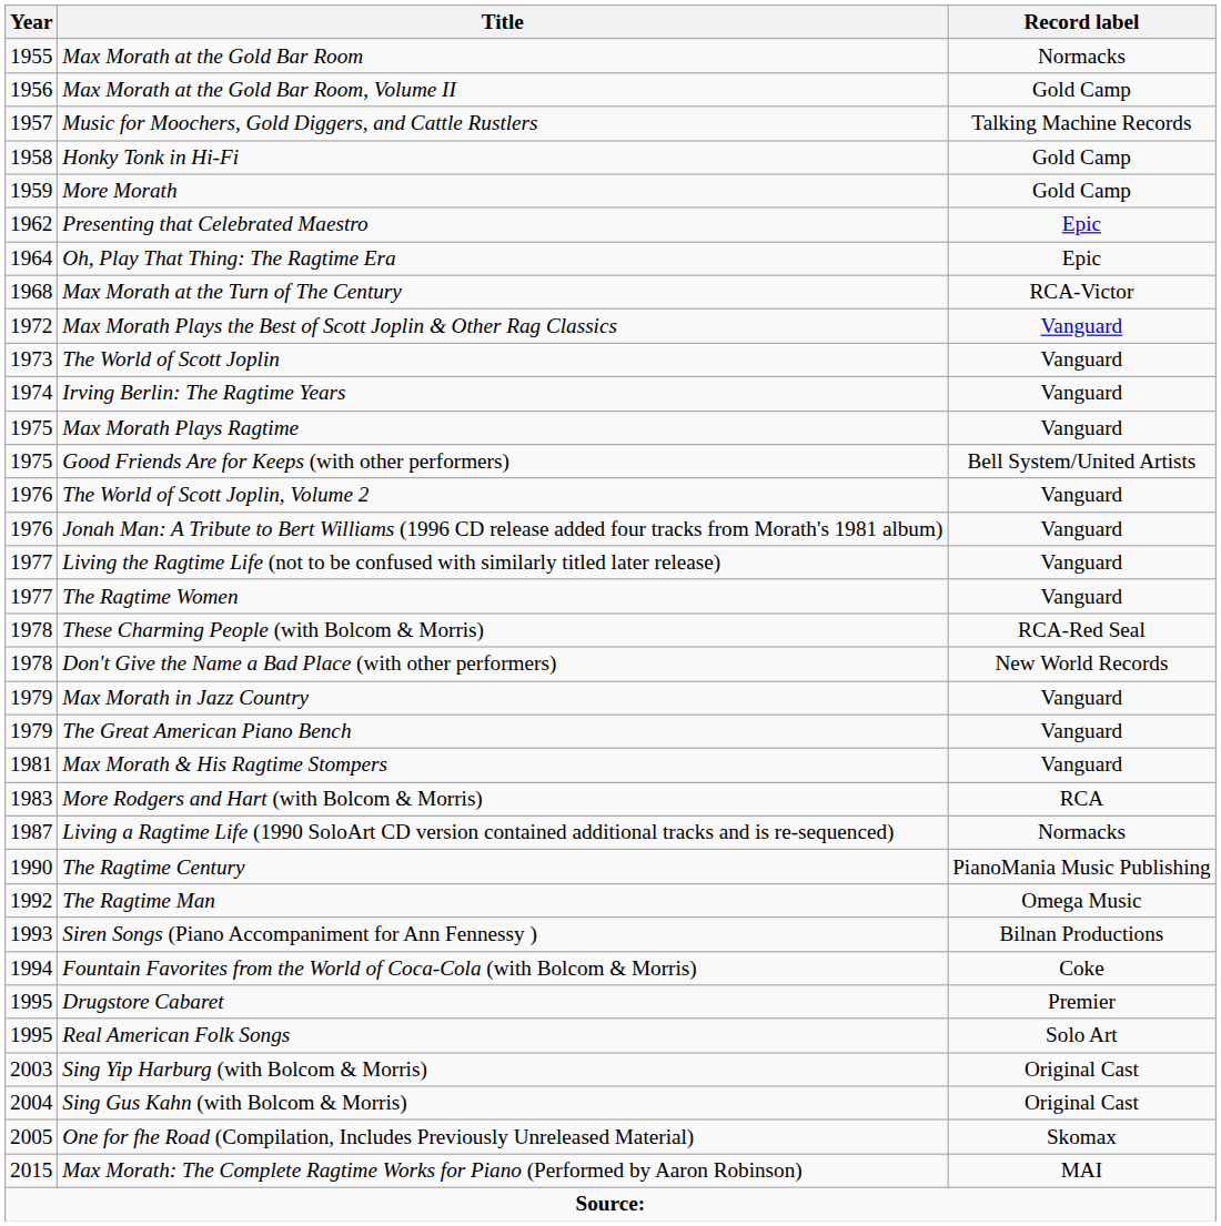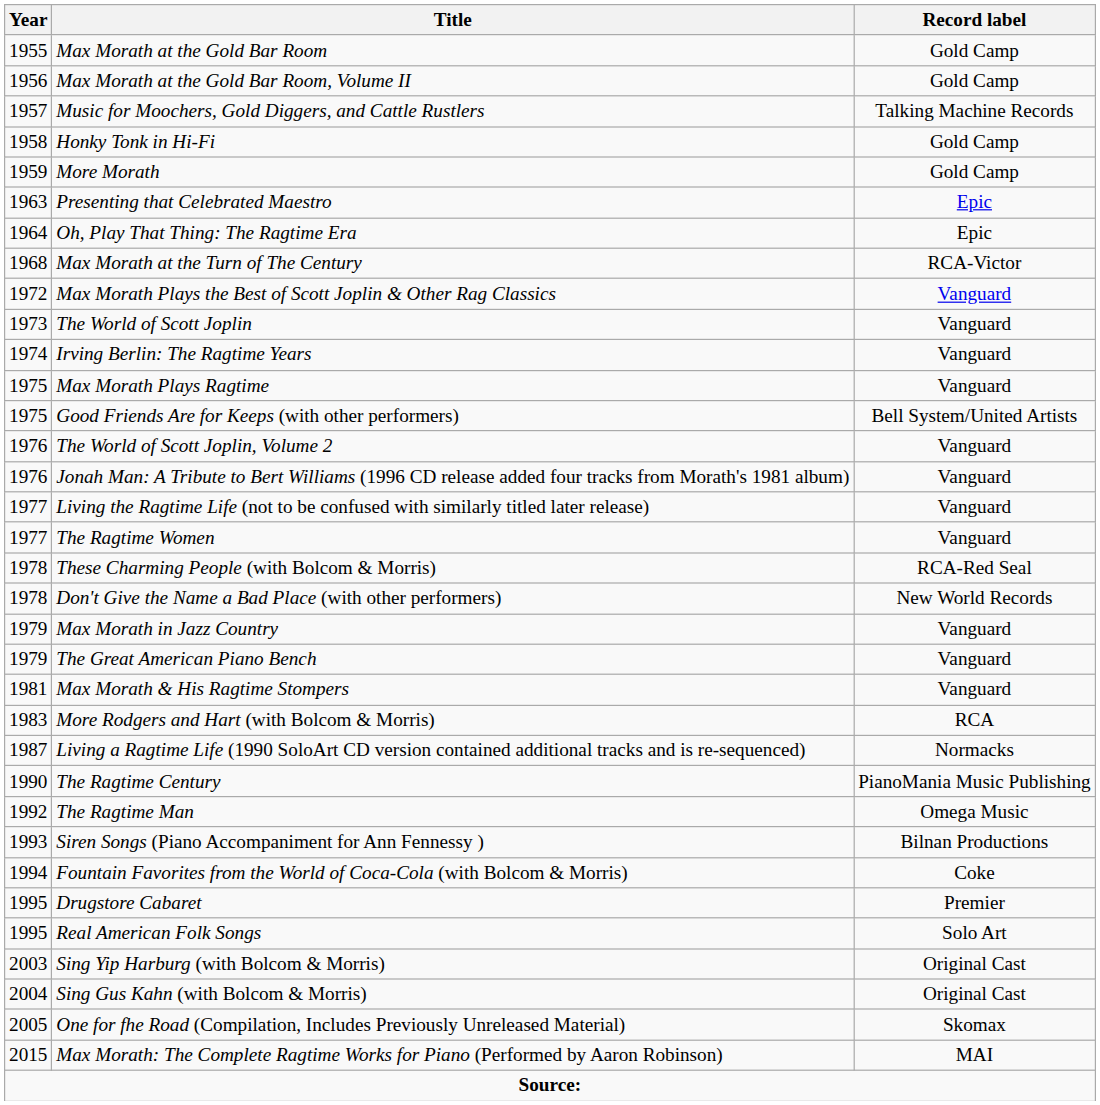 <table class="wikitable sortable">
 <tr>
 <th>Year</th>
 <th>Title</th>
 <th>Record label</th>
 </tr>
 <tr>
 <td>1955</td>
 <td><em>Max Morath at the Gold Bar Room</em></td>
-<td style="text-align:center;">Normacks</td>
+<td style="text-align:center;">Gold Camp</td>
 </tr>
 <tr>
 <td>1956</td>
 <td><em>Max Morath at the Gold Bar Room, Volume II</em></td>
 <td style="text-align:center;">Gold Camp</td>
 </tr>
 <tr>
 <td>1957</td>
 <td><em>Music for Moochers, Gold Diggers, and Cattle Rustlers</em></td>
 <td style="text-align:center;">Talking Machine Records</td>
 </tr>
 <tr>
 <td>1958</td>
 <td><em>Honky Tonk in Hi-Fi</em></td>
 <td style="text-align:center;">Gold Camp</td>
 </tr>
 <tr>
 <td>1959</td>
 <td><em>More Morath</em></td>
 <td style="text-align:center;">Gold Camp</td>
 </tr>
 <tr>
-<td>1962</td>
+<td>1963</td>
 <td><em>Presenting that Celebrated Maestro</em></td>
 <td style="text-align:center;"><a href='#'>Epic</a></td>
 </tr>
 <tr>
 <td>1964</td>
 <td><em>Oh, Play That Thing: The Ragtime Era</em></td>
 <td style="text-align:center;">Epic</td>
 </tr>
 <tr>
 <td>1968</td>
 <td><em>Max Morath at the Turn of The Century</em></td>
 <td style="text-align:center;">RCA-Victor</td>
 </tr>
 <tr>
 <td>1972</td>
 <td><em>Max Morath Plays the Best of Scott Joplin & Other Rag Classics</em></td>
 <td style="text-align:center;"><a href='#'>Vanguard</a></td>
 </tr>
 <tr>
 <td>1973</td>
 <td><em>The World of Scott Joplin</em></td>
 <td style="text-align:center;">Vanguard</td>
 </tr>
 <tr>
 <td>1974</td>
 <td><em>Irving Berlin: The Ragtime Years</em></td>
 <td style="text-align:center;">Vanguard</td>
 </tr>
 <tr>
 <td>1975</td>
 <td><em>Max Morath Plays Ragtime</em></td>
 <td style="text-align:center;">Vanguard</td>
 </tr>
 <tr>
 <td>1975</td>
 <td><em>Good Friends Are for Keeps</em> (with other performers)</td>
 <td style="text-align:center;">Bell System/United Artists</td>
 </tr>
 <tr>
 <td>1976</td>
 <td><em>The World of Scott Joplin, Volume 2</em></td>
 <td style="text-align:center;">Vanguard</td>
 </tr>
 <tr>
 <td>1976</td>
 <td><em>Jonah Man: A Tribute to Bert Williams</em> (1996 CD release added four tracks from Morath's 1981 album)</td>
 <td style="text-align:center;">Vanguard</td>
 </tr>
 <tr>
 <td>1977</td>
 <td><em>Living the Ragtime Life</em> (not to be confused with similarly titled later release)</td>
 <td style="text-align:center;">Vanguard</td>
 </tr>
 <tr>
 <td>1977</td>
 <td><em>The Ragtime Women</em></td>
 <td style="text-align:center;">Vanguard</td>
 </tr>
 <tr>
 <td>1978</td>
 <td><em>These Charming People</em> (with Bolcom & Morris)</td>
 <td style="text-align:center;">RCA-Red Seal</td>
 </tr>
 <tr>
 <td>1978</td>
 <td><em>Don't Give the Name a Bad Place</em> (with other performers)</td>
 <td style="text-align:center;">New World Records</td>
 </tr>
 <tr>
 <td>1979</td>
 <td><em>Max Morath in Jazz Country</em></td>
 <td style="text-align:center;">Vanguard</td>
 </tr>
 <tr>
 <td>1979</td>
 <td><em>The Great American Piano Bench</em></td>
 <td style="text-align:center;">Vanguard</td>
 </tr>
 <tr>
 <td>1981</td>
 <td><em>Max Morath & His Ragtime Stompers</em></td>
 <td style="text-align:center;">Vanguard</td>
 </tr>
 <tr>
 <td>1983</td>
 <td><em>More Rodgers and Hart</em> (with Bolcom & Morris)</td>
 <td style="text-align:center;">RCA</td>
 </tr>
 <tr>
 <td>1987</td>
 <td><em>Living a Ragtime Life</em> (1990 SoloArt CD version contained additional tracks and is re-sequenced)</td>
 <td style="text-align:center;">Normacks</td>
 </tr>
 <tr>
 <td>1990</td>
 <td><em>The Ragtime Century</em></td>
 <td style="text-align:center;">PianoMania Music Publishing</td>
 </tr>
 <tr>
 <td>1992</td>
 <td><em>The Ragtime Man</em></td>
 <td style="text-align:center;">Omega Music</td>
 </tr>
 <tr>
 <td>1993</td>
 <td><em>Siren Songs</em> (Piano Accompaniment for Ann Fennessy )</td>
 <td style="text-align:center;">Bilnan Productions</td>
 </tr>
 <tr>
 <td>1994</td>
 <td><em>Fountain Favorites from the World of Coca-Cola</em> (with Bolcom & Morris)</td>
 <td style="text-align:center;">Coke</td>
 </tr>
 <tr>
 <td>1995</td>
 <td><em>Drugstore Cabaret</em></td>
 <td style="text-align:center;">Premier</td>
 </tr>
 <tr>
 <td>1995</td>
 <td><em>Real American Folk Songs</em></td>
 <td style="text-align:center;">Solo Art</td>
 </tr>
 <tr>
 <td>2003</td>
 <td><em>Sing Yip Harburg</em> (with Bolcom & Morris)</td>
 <td style="text-align:center;">Original Cast</td>
 </tr>
 <tr>
 <td>2004</td>
 <td><em>Sing Gus Kahn</em> (with Bolcom & Morris)</td>
 <td style="text-align:center;">Original Cast</td>
 </tr>
 <tr>
 <td>2005</td>
 <td><em>One for fhe Road</em> (Compilation, Includes Previously Unreleased Material)</td>
 <td style="text-align:center;">Skomax</td>
 </tr>
 <tr>
 <td>2015</td>
 <td><em>Max Morath: The Complete Ragtime Works for Piano</em> (Performed by Aaron Robinson)</td>
 <td style="text-align:center;">MAI</td>
 </tr>
 <tr>
 <td class="sortbottom" colspan="3" style="text-align: center;"><strong>Source:</strong></td>
 </tr>
 </table>
